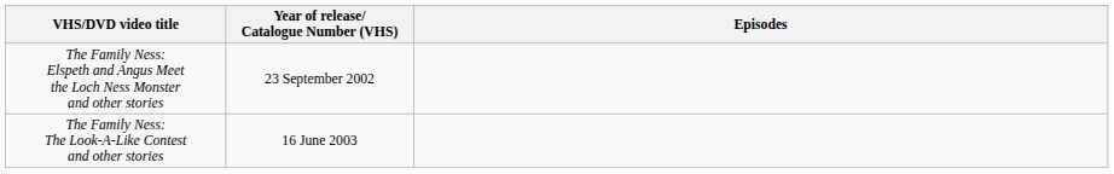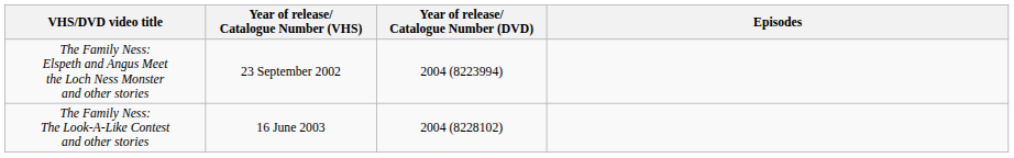 <table class="wikitable" width=99%>
 <tr>
 <th style="width:20%;">VHS/DVD video title</th>
 <th style="width:17%;">Year of release/<br>Catalogue Number (VHS)</th>
+<th style="width:17%;">Year of release/<br>Catalogue Number (DVD)</th>
 <th>Episodes</th>
 </tr>
 <tr>
 <td align="center"><em>The Family Ness:<br>Elspeth and Angus Meet<br>the Loch Ness Monster<br>and other stories</em></td>
 <td align="center">23 September 2002</td>
+<td align="center">2004 (8223994)</td>
 <td align="center"></td>
 </tr>
 <tr>
 <td align="center"><em>The Family Ness:<br>The Look-A-Like Contest<br>and other stories</em></td>
 <td align="center">16 June 2003</td>
+<td align="center">2004 (8228102)</td>
 <td align="center"></td>
 </tr>
 </table>
